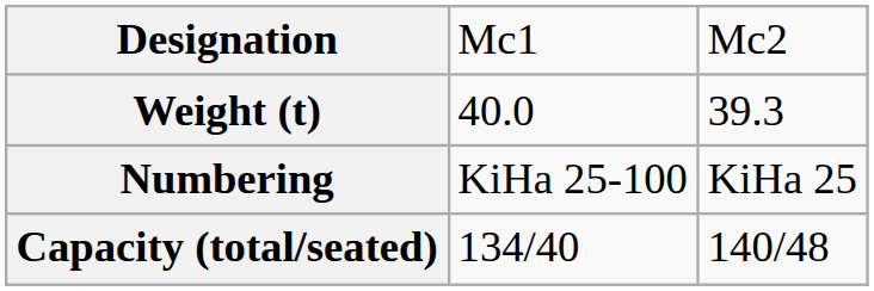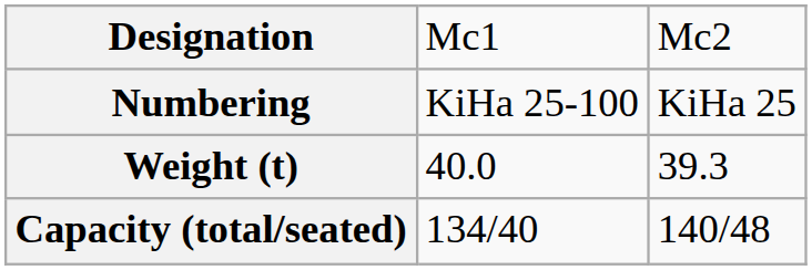 <table class="wikitable">
 <tr>
 <th>Designation</th>
 <td>Mc1</td>
 <td>Mc2</td>
 </tr>
 <tr>
+<th>Numbering</th>
+<td>KiHa 25-100</td>
+<td>KiHa 25</td>
+</tr>
+<tr>
 <th>Weight (t)</th>
 <td>40.0</td>
 <td>39.3</td>
-</tr>
-<tr>
-<th>Numbering</th>
-<td>KiHa 25-100</td>
-<td>KiHa 25</td>
 </tr>
 <tr>
 <th>Capacity (total/seated)</th>
 <td>134/40</td>
 <td>140/48</td>
 </tr>
 </table>
